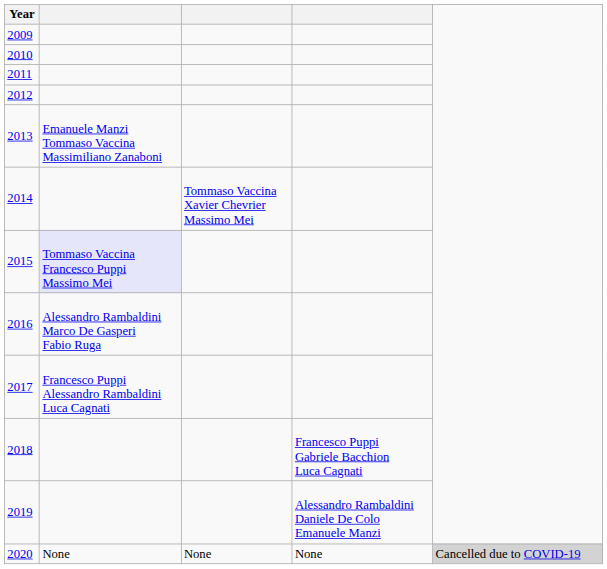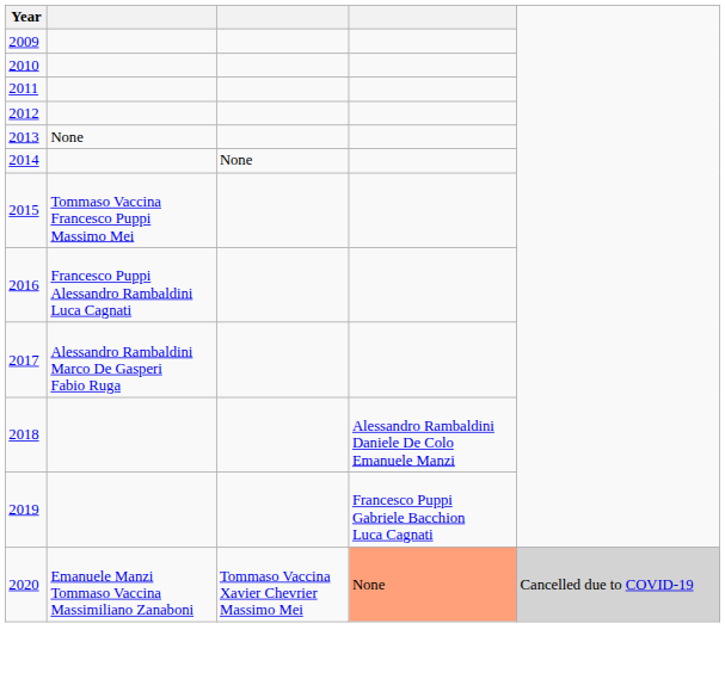 <table class="wikitable" width=60% style="font-size:100%; text-align:left;">
 <tr>
 <th>Year</th>
 <th></th>
 <th></th>
 <th></th>
 </tr>
 <tr>
 <td><a href='#'>2009</a></td>
 <td></td>
 <td></td>
 <td></td>
 </tr>
 <tr>
 <td><a href='#'>2010</a></td>
 <td></td>
 <td></td>
 <td></td>
 </tr>
 <tr>
 <td><a href='#'>2011</a></td>
 <td></td>
 <td></td>
 <td></td>
 </tr>
 <tr>
 <td><a href='#'>2012</a></td>
 <td></td>
 <td></td>
 <td></td>
 </tr>
 <tr>
 <td><a href='#'>2013</a></td>
-<td><br><a href='#'>Emanuele Manzi</a><br><a href='#'>Tommaso Vaccina</a><br><a href='#'>Massimiliano Zanaboni</a></td>
+<td>None</td>
 <td></td>
 <td></td>
 </tr>
 <tr>
 <td><a href='#'>2014</a></td>
 <td></td>
-<td><br><a href='#'>Tommaso Vaccina</a><br><a href='#'>Xavier Chevrier</a><br><a href='#'>Massimo Mei</a></td>
+<td>None</td>
 <td></td>
 </tr>
 <tr>
 <td><a href='#'>2015</a></td>
-<td style="background: lavender;"><br><a href='#'>Tommaso Vaccina</a><br><a href='#'>Francesco Puppi</a><br><a href='#'>Massimo Mei</a></td>
+<td><br><a href='#'>Tommaso Vaccina</a><br><a href='#'>Francesco Puppi</a><br><a href='#'>Massimo Mei</a></td>
 <td></td>
 <td></td>
 </tr>
 <tr>
 <td><a href='#'>2016</a></td>
-<td><br><a href='#'>Alessandro Rambaldini</a><br><a href='#'>Marco De Gasperi</a><br><a href='#'>Fabio Ruga</a></td>
+<td><br><a href='#'>Francesco Puppi</a><br><a href='#'>Alessandro Rambaldini</a><br><a href='#'>Luca Cagnati</a></td>
 <td></td>
 <td></td>
 </tr>
 <tr>
 <td><a href='#'>2017</a></td>
-<td><br><a href='#'>Francesco Puppi</a><br><a href='#'>Alessandro Rambaldini</a><br><a href='#'>Luca Cagnati</a></td>
+<td><br><a href='#'>Alessandro Rambaldini</a><br><a href='#'>Marco De Gasperi</a><br><a href='#'>Fabio Ruga</a></td>
 <td></td>
 <td></td>
 </tr>
 <tr>
 <td><a href='#'>2018</a></td>
 <td></td>
 <td></td>
-<td><br><a href='#'>Francesco Puppi</a><br><a href='#'>Gabriele Bacchion</a><br><a href='#'>Luca Cagnati</a></td>
+<td><br><a href='#'>Alessandro Rambaldini</a><br><a href='#'>Daniele De Colo</a><br><a href='#'>Emanuele Manzi</a></td>
 </tr>
 <tr>
 <td><a href='#'>2019</a></td>
 <td></td>
 <td></td>
-<td><br><a href='#'>Alessandro Rambaldini</a><br><a href='#'>Daniele De Colo</a><br><a href='#'>Emanuele Manzi</a></td>
+<td><br><a href='#'>Francesco Puppi</a><br><a href='#'>Gabriele Bacchion</a><br><a href='#'>Luca Cagnati</a></td>
 </tr>
 <tr>
 <td><a href='#'>2020</a></td>
-<td>None</td>
-<td>None</td>
-<td>None</td>
+<td><br><a href='#'>Emanuele Manzi</a><br><a href='#'>Tommaso Vaccina</a><br><a href='#'>Massimiliano Zanaboni</a></td>
+<td><br><a href='#'>Tommaso Vaccina</a><br><a href='#'>Xavier Chevrier</a><br><a href='#'>Massimo Mei</a></td>
+<td style="background: lightsalmon;">None</td>
 <td style="background: lightgrey;">Cancelled due to <a href='#'>COVID-19</a></td>
 </tr>
 </table>
